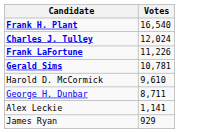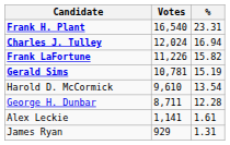 <table class="wikitable">
 <tr>
 <th style="width: 200px">Candidate</th>
 <th style="width: 50px">Votes</th>
+<th style="width: 40px">%</th>
 </tr>
 <tr>
 <td><strong><a href='#'>Frank H. Plant</a></strong></td>
 <td>16,540</td>
+<td>23.31</td>
 </tr>
 <tr>
 <td><strong><a href='#'>Charles J. Tulley</a></strong></td>
 <td>12,024</td>
+<td>16.94</td>
 </tr>
 <tr>
 <td><strong><a href='#'>Frank LaFortune</a></strong></td>
 <td>11,226</td>
+<td>15.82</td>
 </tr>
 <tr>
 <td><strong><a href='#'>Gerald Sims</a></strong></td>
 <td>10,781</td>
+<td>15.19</td>
 </tr>
 <tr>
 <td>Harold D. McCormick</td>
 <td>9,610</td>
+<td>13.54</td>
 </tr>
 <tr>
 <td><a href='#'>George H. Dunbar</a></td>
 <td>8,711</td>
+<td>12.28</td>
 </tr>
 <tr>
 <td>Alex Leckie</td>
 <td>1,141</td>
+<td>1.61</td>
 </tr>
 <tr>
 <td>James Ryan</td>
 <td>929</td>
+<td>1.31</td>
 </tr>
 </table>
